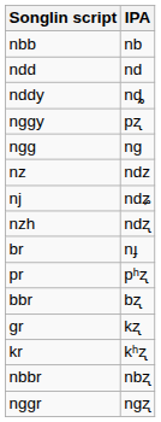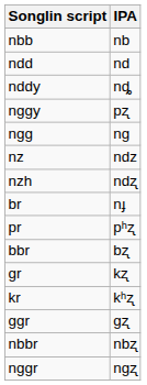 <table class="wikitable">
 <tr>
 <th>Songlin script</th>
 <th>IPA</th>
 </tr>
 <tr>
 <td>nbb</td>
 <td>nb</td>
 </tr>
 <tr>
 <td>ndd</td>
 <td>nd</td>
 </tr>
 <tr>
 <td>nddy</td>
 <td>nȡ</td>
 </tr>
 <tr>
 <td>nggy</td>
 <td>pʐ</td>
 </tr>
 <tr>
 <td>ngg</td>
 <td>ng</td>
 </tr>
 <tr>
 <td>nz</td>
 <td>ndz</td>
 </tr>
 <tr>
-<td>nj</td>
-<td>ndʑ</td>
-</tr>
-<tr>
 <td>nzh</td>
 <td>ndʐ</td>
 </tr>
 <tr>
 <td>br</td>
 <td>nɟ</td>
 </tr>
 <tr>
 <td>pr</td>
 <td>pʰʐ</td>
 </tr>
 <tr>
 <td>bbr</td>
 <td>bʐ</td>
 </tr>
 <tr>
 <td>gr</td>
 <td>kʐ</td>
 </tr>
 <tr>
 <td>kr</td>
 <td>kʰʐ</td>
 </tr>
 <tr>
+<td>ggr</td>
+<td>gʐ</td>
+</tr>
+<tr>
 <td>nbbr</td>
 <td>nbʐ</td>
 </tr>
 <tr>
 <td>nggr</td>
 <td>ngʐ</td>
 </tr>
 </table>
